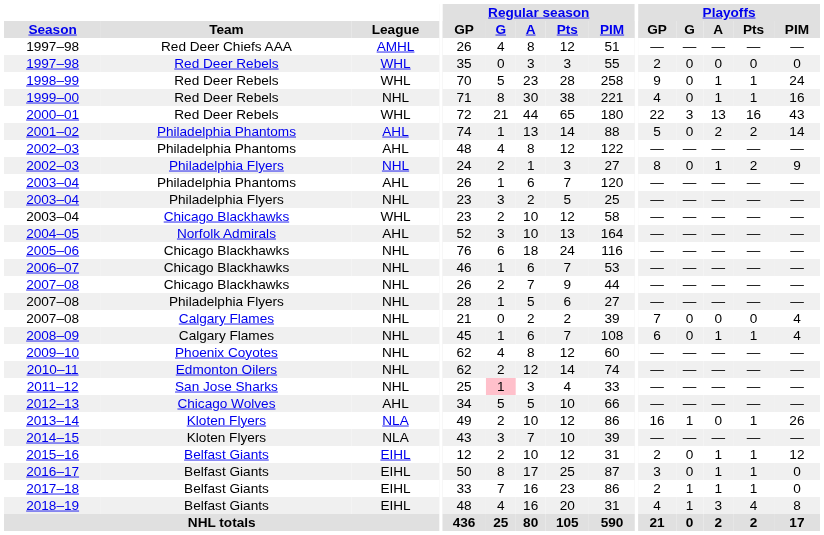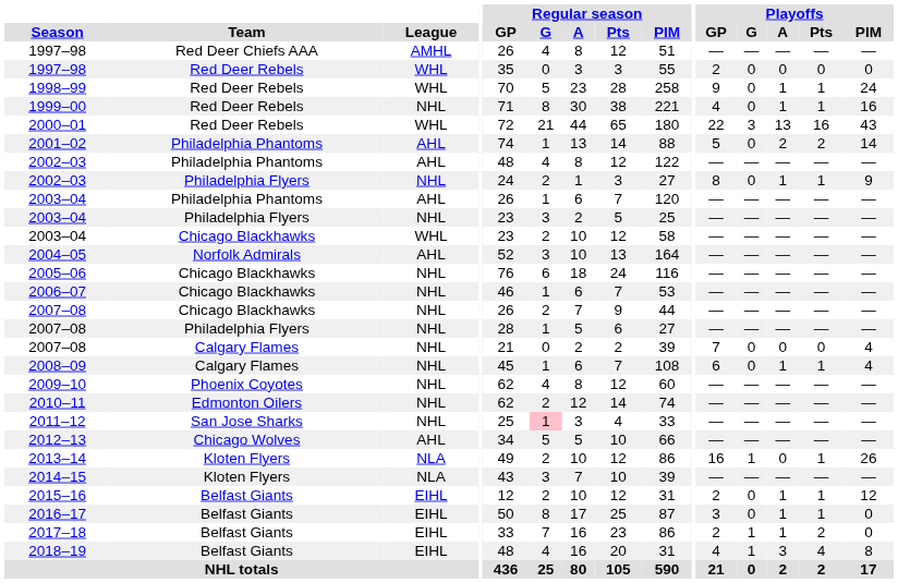 <table border="0" cellpadding="1" cellspacing="0" style="text-align:center; width:60em">
 <tr bgcolor="#e0e0e0">
 <th colspan="3" bgcolor="#ffffff"></th>
 <th rowspan="100" bgcolor="#ffffff"></th>
 <th colspan="5"><a href='#'>Regular season</a></th>
 <th rowspan="100" bgcolor="#ffffff"></th>
 <th colspan="5"><a href='#'>Playoffs</a></th>
 </tr>
 <tr bgcolor="#e0e0e0">
 <th><a href='#'>Season</a></th>
 <th>Team</th>
 <th>League</th>
 <th>GP</th>
 <th><a href='#'>G</a></th>
 <th><a href='#'>A</a></th>
 <th><a href='#'>Pts</a></th>
 <th><a href='#'>PIM</a></th>
 <th>GP</th>
 <th>G</th>
 <th>A</th>
 <th>Pts</th>
 <th>PIM</th>
 </tr>
 <tr>
 <td>1997–98</td>
 <td>Red Deer Chiefs AAA</td>
 <td><a href='#'>AMHL</a></td>
 <td>26</td>
 <td>4</td>
 <td>8</td>
 <td>12</td>
 <td>51</td>
 <td>—</td>
 <td>—</td>
 <td>—</td>
 <td>—</td>
 <td>—</td>
 </tr>
 <tr bgcolor="#f0f0f0">
 <td><a href='#'>1997–98</a></td>
 <td><a href='#'>Red Deer Rebels</a></td>
 <td><a href='#'>WHL</a></td>
 <td>35</td>
 <td>0</td>
 <td>3</td>
 <td>3</td>
 <td>55</td>
 <td>2</td>
 <td>0</td>
 <td>0</td>
 <td>0</td>
 <td>0</td>
 </tr>
 <tr>
 <td><a href='#'>1998–99</a></td>
 <td>Red Deer Rebels</td>
 <td>WHL</td>
 <td>70</td>
 <td>5</td>
 <td>23</td>
 <td>28</td>
 <td>258</td>
 <td>9</td>
 <td>0</td>
 <td>1</td>
 <td>1</td>
 <td>24</td>
 </tr>
 <tr bgcolor="#f0f0f0">
 <td><a href='#'>1999–00</a></td>
 <td>Red Deer Rebels</td>
 <td>NHL</td>
 <td>71</td>
 <td>8</td>
 <td>30</td>
 <td>38</td>
 <td>221</td>
 <td>4</td>
 <td>0</td>
 <td>1</td>
 <td>1</td>
 <td>16</td>
 </tr>
 <tr>
 <td><a href='#'>2000–01</a></td>
 <td>Red Deer Rebels</td>
 <td>WHL</td>
 <td>72</td>
 <td>21</td>
 <td>44</td>
 <td>65</td>
 <td>180</td>
 <td>22</td>
 <td>3</td>
 <td>13</td>
 <td>16</td>
 <td>43</td>
 </tr>
 <tr bgcolor="#f0f0f0">
 <td><a href='#'>2001–02</a></td>
 <td><a href='#'>Philadelphia Phantoms</a></td>
 <td><a href='#'>AHL</a></td>
 <td>74</td>
 <td>1</td>
 <td>13</td>
 <td>14</td>
 <td>88</td>
 <td>5</td>
 <td>0</td>
 <td>2</td>
 <td>2</td>
 <td>14</td>
 </tr>
 <tr>
 <td><a href='#'>2002–03</a></td>
 <td>Philadelphia Phantoms</td>
 <td>AHL</td>
 <td>48</td>
 <td>4</td>
 <td>8</td>
 <td>12</td>
 <td>122</td>
 <td>—</td>
 <td>—</td>
 <td>—</td>
 <td>—</td>
 <td>—</td>
 </tr>
 <tr bgcolor="#f0f0f0">
 <td><a href='#'>2002–03</a></td>
 <td><a href='#'>Philadelphia Flyers</a></td>
 <td><a href='#'>NHL</a></td>
 <td>24</td>
 <td>2</td>
 <td>1</td>
 <td>3</td>
 <td>27</td>
 <td>8</td>
 <td>0</td>
 <td>1</td>
-<td>2</td>
+<td>1</td>
 <td>9</td>
 </tr>
 <tr>
 <td><a href='#'>2003–04</a></td>
 <td>Philadelphia Phantoms</td>
 <td>AHL</td>
 <td>26</td>
 <td>1</td>
 <td>6</td>
 <td>7</td>
 <td>120</td>
 <td>—</td>
 <td>—</td>
 <td>—</td>
 <td>—</td>
 <td>—</td>
 </tr>
 <tr bgcolor="#f0f0f0">
 <td><a href='#'>2003–04</a></td>
 <td>Philadelphia Flyers</td>
 <td>NHL</td>
 <td>23</td>
 <td>3</td>
 <td>2</td>
 <td>5</td>
 <td>25</td>
 <td>—</td>
 <td>—</td>
 <td>—</td>
 <td>—</td>
 <td>—</td>
 </tr>
 <tr>
 <td>2003–04</td>
 <td><a href='#'>Chicago Blackhawks</a></td>
 <td>WHL</td>
 <td>23</td>
 <td>2</td>
 <td>10</td>
 <td>12</td>
 <td>58</td>
 <td>—</td>
 <td>—</td>
 <td>—</td>
 <td>—</td>
 <td>—</td>
 </tr>
 <tr bgcolor="#f0f0f0">
 <td><a href='#'>2004–05</a></td>
 <td><a href='#'>Norfolk Admirals</a></td>
 <td>AHL</td>
 <td>52</td>
 <td>3</td>
 <td>10</td>
 <td>13</td>
 <td>164</td>
 <td>—</td>
 <td>—</td>
 <td>—</td>
 <td>—</td>
 <td>—</td>
 </tr>
 <tr>
 <td><a href='#'>2005–06</a></td>
 <td>Chicago Blackhawks</td>
 <td>NHL</td>
 <td>76</td>
 <td>6</td>
 <td>18</td>
 <td>24</td>
 <td>116</td>
 <td>—</td>
 <td>—</td>
 <td>—</td>
 <td>—</td>
 <td>—</td>
 </tr>
 <tr bgcolor="#f0f0f0">
 <td><a href='#'>2006–07</a></td>
 <td>Chicago Blackhawks</td>
 <td>NHL</td>
 <td>46</td>
 <td>1</td>
 <td>6</td>
 <td>7</td>
 <td>53</td>
 <td>—</td>
 <td>—</td>
 <td>—</td>
 <td>—</td>
 <td>—</td>
 </tr>
 <tr>
 <td><a href='#'>2007–08</a></td>
 <td>Chicago Blackhawks</td>
 <td>NHL</td>
 <td>26</td>
 <td>2</td>
 <td>7</td>
 <td>9</td>
 <td>44</td>
 <td>—</td>
 <td>—</td>
 <td>—</td>
 <td>—</td>
 <td>—</td>
 </tr>
 <tr bgcolor="#f0f0f0">
 <td>2007–08</td>
 <td>Philadelphia Flyers</td>
 <td>NHL</td>
 <td>28</td>
 <td>1</td>
 <td>5</td>
 <td>6</td>
 <td>27</td>
 <td>—</td>
 <td>—</td>
 <td>—</td>
 <td>—</td>
 <td>—</td>
 </tr>
 <tr>
 <td>2007–08</td>
 <td><a href='#'>Calgary Flames</a></td>
 <td>NHL</td>
 <td>21</td>
 <td>0</td>
 <td>2</td>
 <td>2</td>
 <td>39</td>
 <td>7</td>
 <td>0</td>
 <td>0</td>
 <td>0</td>
 <td>4</td>
 </tr>
 <tr bgcolor="#f0f0f0">
 <td><a href='#'>2008–09</a></td>
 <td>Calgary Flames</td>
 <td>NHL</td>
 <td>45</td>
 <td>1</td>
 <td>6</td>
 <td>7</td>
 <td>108</td>
 <td>6</td>
 <td>0</td>
 <td>1</td>
 <td>1</td>
 <td>4</td>
 </tr>
 <tr>
 <td><a href='#'>2009–10</a></td>
 <td><a href='#'>Phoenix Coyotes</a></td>
 <td>NHL</td>
 <td>62</td>
 <td>4</td>
 <td>8</td>
 <td>12</td>
 <td>60</td>
 <td>—</td>
 <td>—</td>
 <td>—</td>
 <td>—</td>
 <td>—</td>
 </tr>
 <tr bgcolor="#f0f0f0">
 <td><a href='#'>2010–11</a></td>
 <td><a href='#'>Edmonton Oilers</a></td>
 <td>NHL</td>
 <td>62</td>
 <td>2</td>
 <td>12</td>
 <td>14</td>
 <td>74</td>
 <td>—</td>
 <td>—</td>
 <td>—</td>
 <td>—</td>
 <td>—</td>
 </tr>
 <tr>
 <td><a href='#'>2011–12</a></td>
 <td><a href='#'>San Jose Sharks</a></td>
 <td>NHL</td>
 <td>25</td>
 <td style="background: pink;">1</td>
 <td>3</td>
 <td>4</td>
 <td>33</td>
 <td>—</td>
 <td>—</td>
 <td>—</td>
 <td>—</td>
 <td>—</td>
 </tr>
 <tr bgcolor="#f0f0f0">
 <td><a href='#'>2012–13</a></td>
 <td><a href='#'>Chicago Wolves</a></td>
 <td>AHL</td>
 <td>34</td>
 <td>5</td>
 <td>5</td>
 <td>10</td>
 <td>66</td>
 <td>—</td>
 <td>—</td>
 <td>—</td>
 <td>—</td>
 <td>—</td>
 </tr>
 <tr>
 <td><a href='#'>2013–14</a></td>
 <td><a href='#'>Kloten Flyers</a></td>
 <td><a href='#'>NLA</a></td>
 <td>49</td>
 <td>2</td>
 <td>10</td>
 <td>12</td>
 <td>86</td>
 <td>16</td>
 <td>1</td>
 <td>0</td>
 <td>1</td>
 <td>26</td>
 </tr>
 <tr bgcolor="#f0f0f0">
 <td><a href='#'>2014–15</a></td>
 <td>Kloten Flyers</td>
 <td>NLA</td>
 <td>43</td>
 <td>3</td>
 <td>7</td>
 <td>10</td>
 <td>39</td>
 <td>—</td>
 <td>—</td>
 <td>—</td>
 <td>—</td>
 <td>—</td>
 </tr>
 <tr>
 <td><a href='#'>2015–16</a></td>
 <td><a href='#'>Belfast Giants</a></td>
 <td><a href='#'>EIHL</a></td>
 <td>12</td>
 <td>2</td>
 <td>10</td>
 <td>12</td>
 <td>31</td>
 <td>2</td>
 <td>0</td>
 <td>1</td>
 <td>1</td>
 <td>12</td>
 </tr>
 <tr bgcolor="#f0f0f0">
 <td><a href='#'>2016–17</a></td>
 <td>Belfast Giants</td>
 <td>EIHL</td>
 <td>50</td>
 <td>8</td>
 <td>17</td>
 <td>25</td>
 <td>87</td>
 <td>3</td>
 <td>0</td>
 <td>1</td>
 <td>1</td>
 <td>0</td>
 </tr>
 <tr>
 <td><a href='#'>2017–18</a></td>
 <td>Belfast Giants</td>
 <td>EIHL</td>
 <td>33</td>
 <td>7</td>
 <td>16</td>
 <td>23</td>
 <td>86</td>
 <td>2</td>
 <td>1</td>
 <td>1</td>
-<td>1</td>
+<td>2</td>
 <td>0</td>
 </tr>
 <tr bgcolor="#f0f0f0">
 <td><a href='#'>2018–19</a></td>
 <td>Belfast Giants</td>
 <td>EIHL</td>
 <td>48</td>
 <td>4</td>
 <td>16</td>
 <td>20</td>
 <td>31</td>
 <td>4</td>
 <td>1</td>
 <td>3</td>
 <td>4</td>
 <td>8</td>
 </tr>
 <tr bgcolor="#e0e0e0">
 <th colspan="3">NHL totals</th>
 <th>436</th>
 <th>25</th>
 <th>80</th>
 <th>105</th>
 <th>590</th>
 <th>21</th>
 <th>0</th>
 <th>2</th>
 <th>2</th>
 <th>17</th>
 </tr>
 </table>
